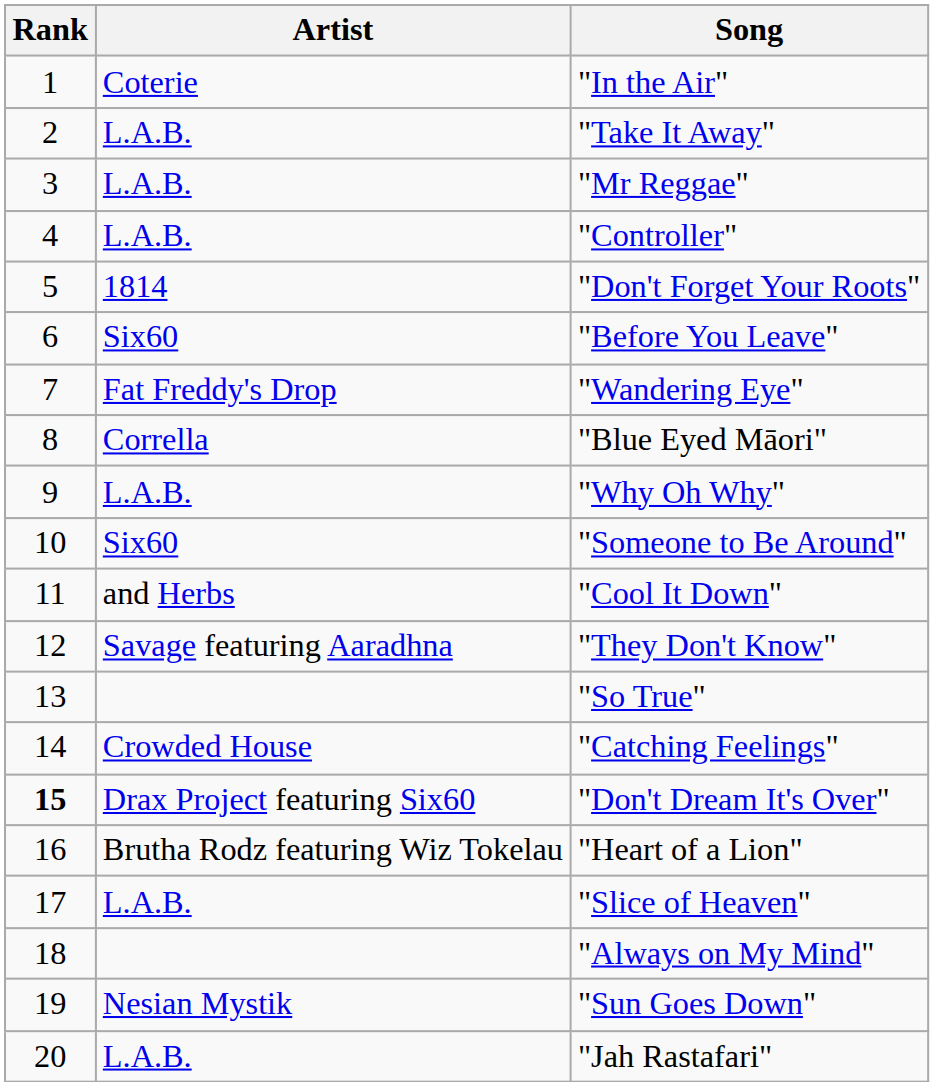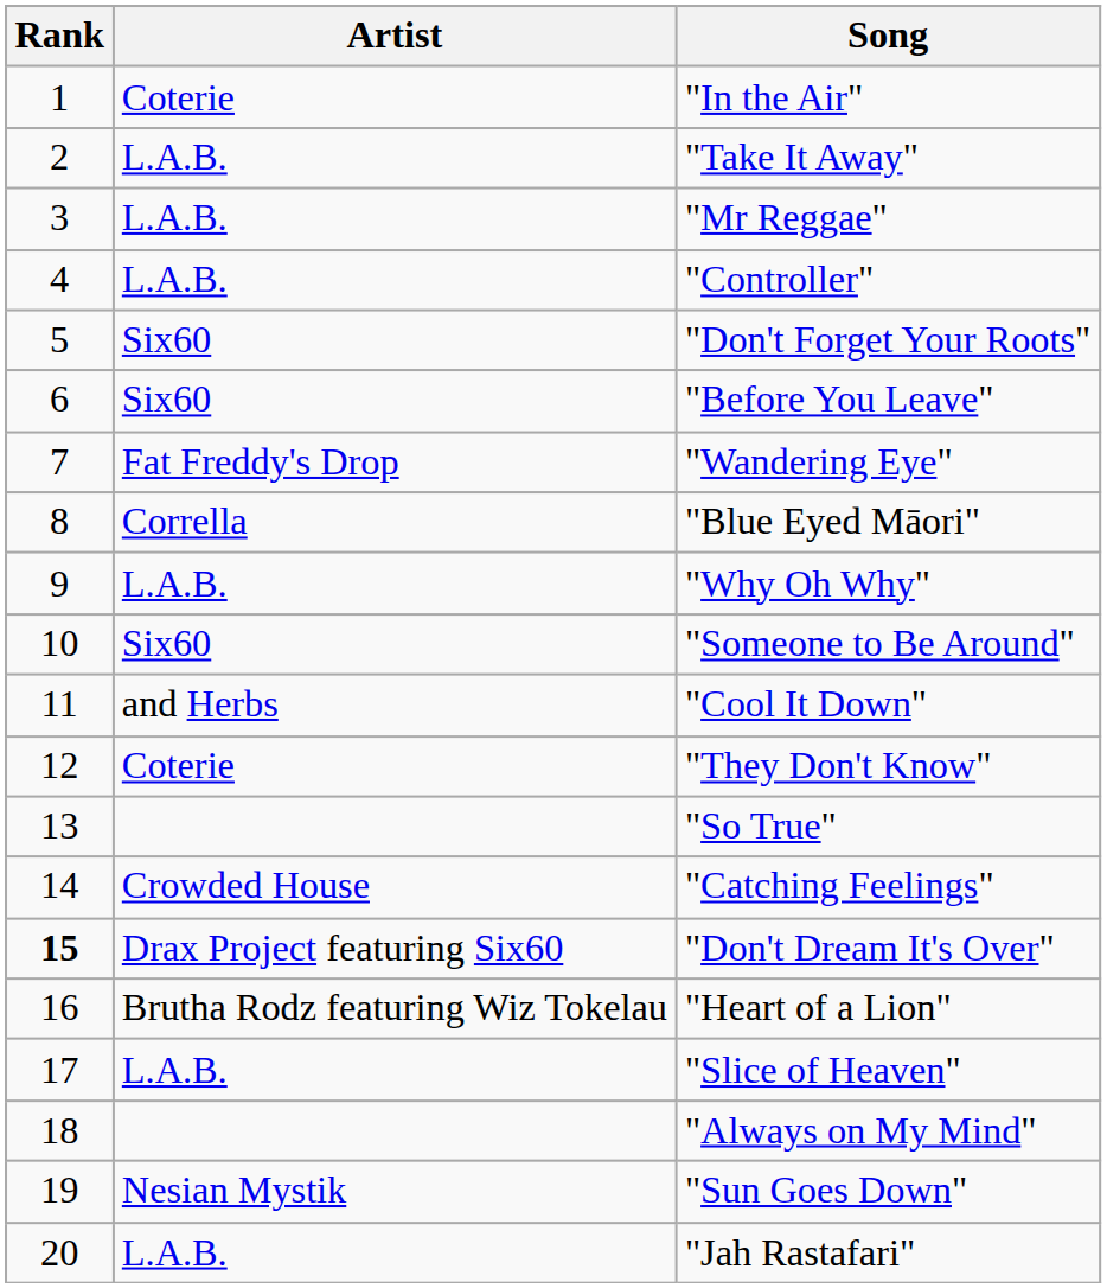 <table class="wikitable sortable">
 <tr>
 <th>Rank</th>
 <th>Artist</th>
 <th>Song</th>
 </tr>
 <tr>
 <td align="center">1</td>
 <td><a href='#'>Coterie</a></td>
 <td>"<a href='#'>In the Air</a>"</td>
 </tr>
 <tr>
 <td align="center">2</td>
 <td><a href='#'>L.A.B.</a></td>
 <td>"<a href='#'>Take It Away</a>"</td>
 </tr>
 <tr>
 <td align="center">3</td>
 <td><a href='#'>L.A.B.</a></td>
 <td>"<a href='#'>Mr Reggae</a>"</td>
 </tr>
 <tr>
 <td align="center">4</td>
 <td><a href='#'>L.A.B.</a></td>
 <td>"<a href='#'>Controller</a>"</td>
 </tr>
 <tr>
 <td align="center">5</td>
-<td><a href='#'>1814</a></td>
+<td><a href='#'>Six60</a></td>
 <td>"<a href='#'>Don't Forget Your Roots</a>"</td>
 </tr>
 <tr>
 <td align="center">6</td>
 <td><a href='#'>Six60</a></td>
 <td>"<a href='#'>Before You Leave</a>"</td>
 </tr>
 <tr>
 <td align="center">7</td>
 <td><a href='#'>Fat Freddy's Drop</a></td>
 <td>"<a href='#'>Wandering Eye</a>"</td>
 </tr>
 <tr>
 <td align="center">8</td>
 <td><a href='#'>Corrella</a></td>
 <td>"Blue Eyed Māori"</td>
 </tr>
 <tr>
 <td align="center">9</td>
 <td><a href='#'>L.A.B.</a></td>
 <td>"<a href='#'>Why Oh Why</a>"</td>
 </tr>
 <tr>
 <td align="center">10</td>
 <td><a href='#'>Six60</a></td>
 <td>"<a href='#'>Someone to Be Around</a>"</td>
 </tr>
 <tr>
 <td align="center">11</td>
 <td> and <a href='#'>Herbs</a></td>
 <td>"<a href='#'>Cool It Down</a>"</td>
 </tr>
 <tr>
 <td align="center">12</td>
-<td><a href='#'>Savage</a> featuring <a href='#'>Aaradhna</a></td>
+<td><a href='#'>Coterie</a></td>
 <td>"<a href='#'>They Don't Know</a>"</td>
 </tr>
 <tr>
 <td align="center">13</td>
 <td></td>
 <td>"<a href='#'>So True</a>"</td>
 </tr>
 <tr>
 <td align="center">14</td>
 <td><a href='#'>Crowded House</a></td>
 <td>"<a href='#'>Catching Feelings</a>"</td>
 </tr>
 <tr>
 <td align="center"><strong>15</strong></td>
 <td><a href='#'>Drax Project</a> featuring <a href='#'>Six60</a></td>
 <td>"<a href='#'>Don't Dream It's Over</a>"</td>
 </tr>
 <tr>
 <td align="center">16</td>
 <td>Brutha Rodz featuring Wiz Tokelau</td>
 <td>"Heart of a Lion"</td>
 </tr>
 <tr>
 <td align="center">17</td>
 <td><a href='#'>L.A.B.</a></td>
 <td>"<a href='#'>Slice of Heaven</a>"</td>
 </tr>
 <tr>
 <td align="center">18</td>
 <td></td>
 <td>"<a href='#'>Always on My Mind</a>"</td>
 </tr>
 <tr>
 <td align="center">19</td>
 <td><a href='#'>Nesian Mystik</a></td>
 <td>"<a href='#'>Sun Goes Down</a>"</td>
 </tr>
 <tr>
 <td align="center">20</td>
 <td><a href='#'>L.A.B.</a></td>
 <td>"Jah Rastafari"</td>
 </tr>
 </table>
